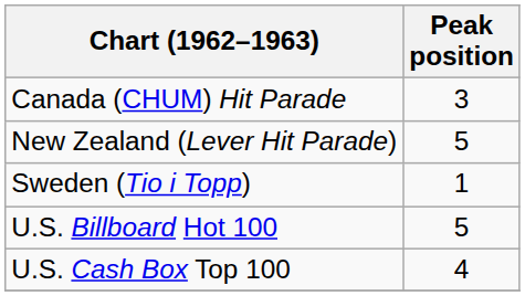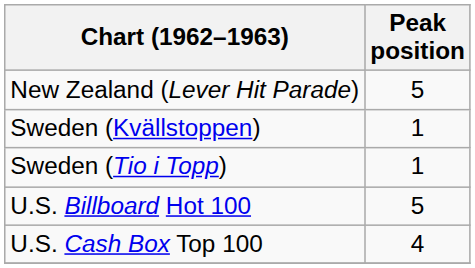 <table class="wikitable sortable">
 <tr>
 <th>Chart (1962–1963)</th>
 <th>Peak<br>position</th>
 </tr>
 <tr>
-<td>Canada (<a href='#'>CHUM</a>) <em>Hit Parade</em></td>
-<td style="text-align:center;">3</td>
+<td>New Zealand (<em>Lever Hit Parade</em>)</td>
+<td style="text-align:center;">5</td>
 </tr>
 <tr>
-<td>New Zealand (<em>Lever Hit Parade</em>)</td>
-<td style="text-align:center;">5</td>
+<td>Sweden (<a href='#'>Kvällstoppen</a>)</td>
+<td style="text-align:center;">1</td>
 </tr>
 <tr>
 <td>Sweden (<em><a href='#'>Tio i Topp</a></em>)</td>
 <td style="text-align:center;">1</td>
 </tr>
 <tr>
 <td>U.S. <em><a href='#'>Billboard</a></em> <a href='#'>Hot 100</a></td>
 <td style="text-align:center;">5</td>
 </tr>
 <tr>
 <td>U.S. <a href='#'><em>Cash Box</em></a> Top 100</td>
 <td align="center">4</td>
 </tr>
 <tr>
 </tr>
 </table>
